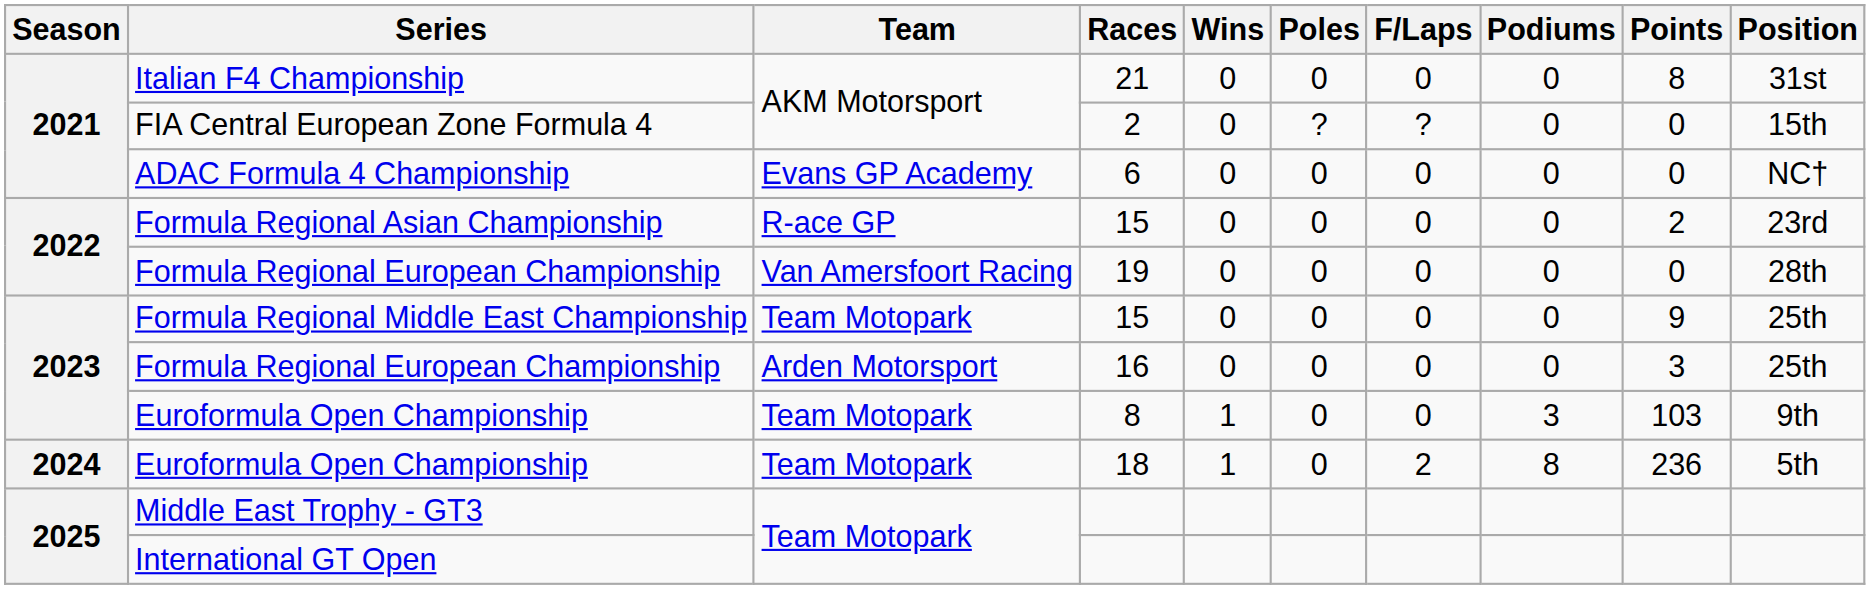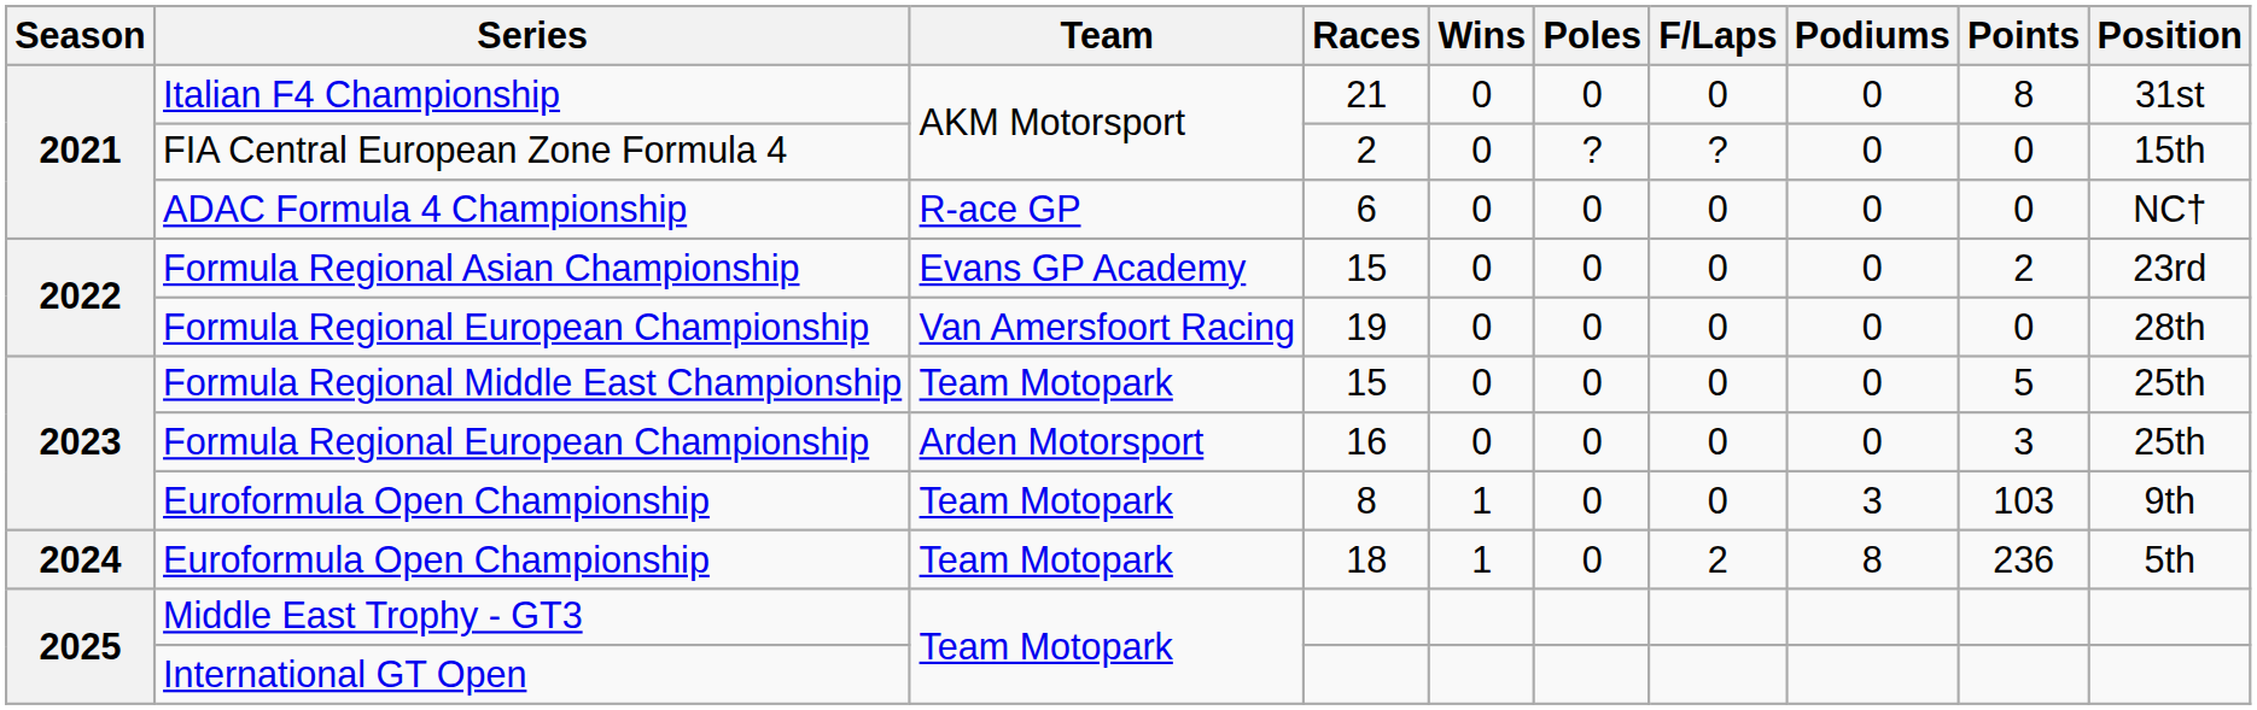 <table class="wikitable" style="font-size: 90%; text-align:center">
 <tr>
 <th>Season</th>
 <th>Series</th>
 <th>Team</th>
 <th>Races</th>
 <th>Wins</th>
 <th>Poles</th>
 <th>F/Laps</th>
 <th>Podiums</th>
 <th>Points</th>
 <th>Position</th>
 </tr>
 <tr>
 <th rowspan=3>2021</th>
 <td align=left><a href='#'>Italian F4 Championship</a></td>
 <td rowspan=2 align=left>AKM Motorsport</td>
 <td>21</td>
 <td>0</td>
 <td>0</td>
 <td>0</td>
 <td>0</td>
 <td>8</td>
 <td>31st</td>
 </tr>
 <tr>
 <td align=left>FIA Central European Zone Formula 4</td>
 <td>2</td>
 <td>0</td>
 <td>?</td>
 <td>?</td>
 <td>0</td>
 <td>0</td>
 <td>15th</td>
 </tr>
 <tr>
 <td align=left><a href='#'>ADAC Formula 4 Championship</a></td>
-<td align=left><a href='#'>Evans GP Academy</a></td>
+<td align=left><a href='#'>R-ace GP</a></td>
 <td>6</td>
 <td>0</td>
 <td>0</td>
 <td>0</td>
 <td>0</td>
 <td>0</td>
 <td>NC†</td>
 </tr>
 <tr>
 <th rowspan=2>2022</th>
 <td align=left><a href='#'>Formula Regional Asian Championship</a></td>
-<td align=left><a href='#'>R-ace GP</a></td>
+<td align=left><a href='#'>Evans GP Academy</a></td>
 <td>15</td>
 <td>0</td>
 <td>0</td>
 <td>0</td>
 <td>0</td>
 <td>2</td>
 <td>23rd</td>
 </tr>
 <tr>
 <td align=left><a href='#'>Formula Regional European Championship</a></td>
 <td align=left><a href='#'>Van Amersfoort Racing</a></td>
 <td>19</td>
 <td>0</td>
 <td>0</td>
 <td>0</td>
 <td>0</td>
 <td>0</td>
 <td>28th</td>
 </tr>
 <tr>
 <th rowspan="3">2023</th>
 <td align=left><a href='#'>Formula Regional Middle East Championship</a></td>
 <td align=left><a href='#'>Team Motopark</a></td>
 <td>15</td>
 <td>0</td>
 <td>0</td>
 <td>0</td>
 <td>0</td>
-<td>9</td>
+<td>5</td>
 <td>25th</td>
 </tr>
 <tr>
 <td align=left><a href='#'>Formula Regional European Championship</a></td>
 <td align=left><a href='#'>Arden Motorsport</a></td>
 <td>16</td>
 <td>0</td>
 <td>0</td>
 <td>0</td>
 <td>0</td>
 <td>3</td>
 <td>25th</td>
 </tr>
 <tr>
 <td align=left><a href='#'>Euroformula Open Championship</a></td>
 <td align=left><a href='#'>Team Motopark</a></td>
 <td>8</td>
 <td>1</td>
 <td>0</td>
 <td>0</td>
 <td>3</td>
 <td>103</td>
 <td>9th</td>
 </tr>
 <tr>
 <th>2024</th>
 <td align=left><a href='#'>Euroformula Open Championship</a></td>
 <td align=left><a href='#'>Team Motopark</a></td>
 <td>18</td>
 <td>1</td>
 <td>0</td>
 <td>2</td>
 <td>8</td>
 <td>236</td>
 <td>5th</td>
 </tr>
 <tr>
 <th rowspan="2">2025</th>
 <td align=left><a href='#'>Middle East Trophy - GT3</a></td>
 <td rowspan="2" align="left"><a href='#'>Team Motopark</a></td>
 <td></td>
 <td></td>
 <td></td>
 <td></td>
 <td></td>
 <td></td>
 <td></td>
 </tr>
 <tr>
 <td align=left><a href='#'>International GT Open</a></td>
 <td></td>
 <td></td>
 <td></td>
 <td></td>
 <td></td>
 <td></td>
 <td></td>
 </tr>
 </table>
